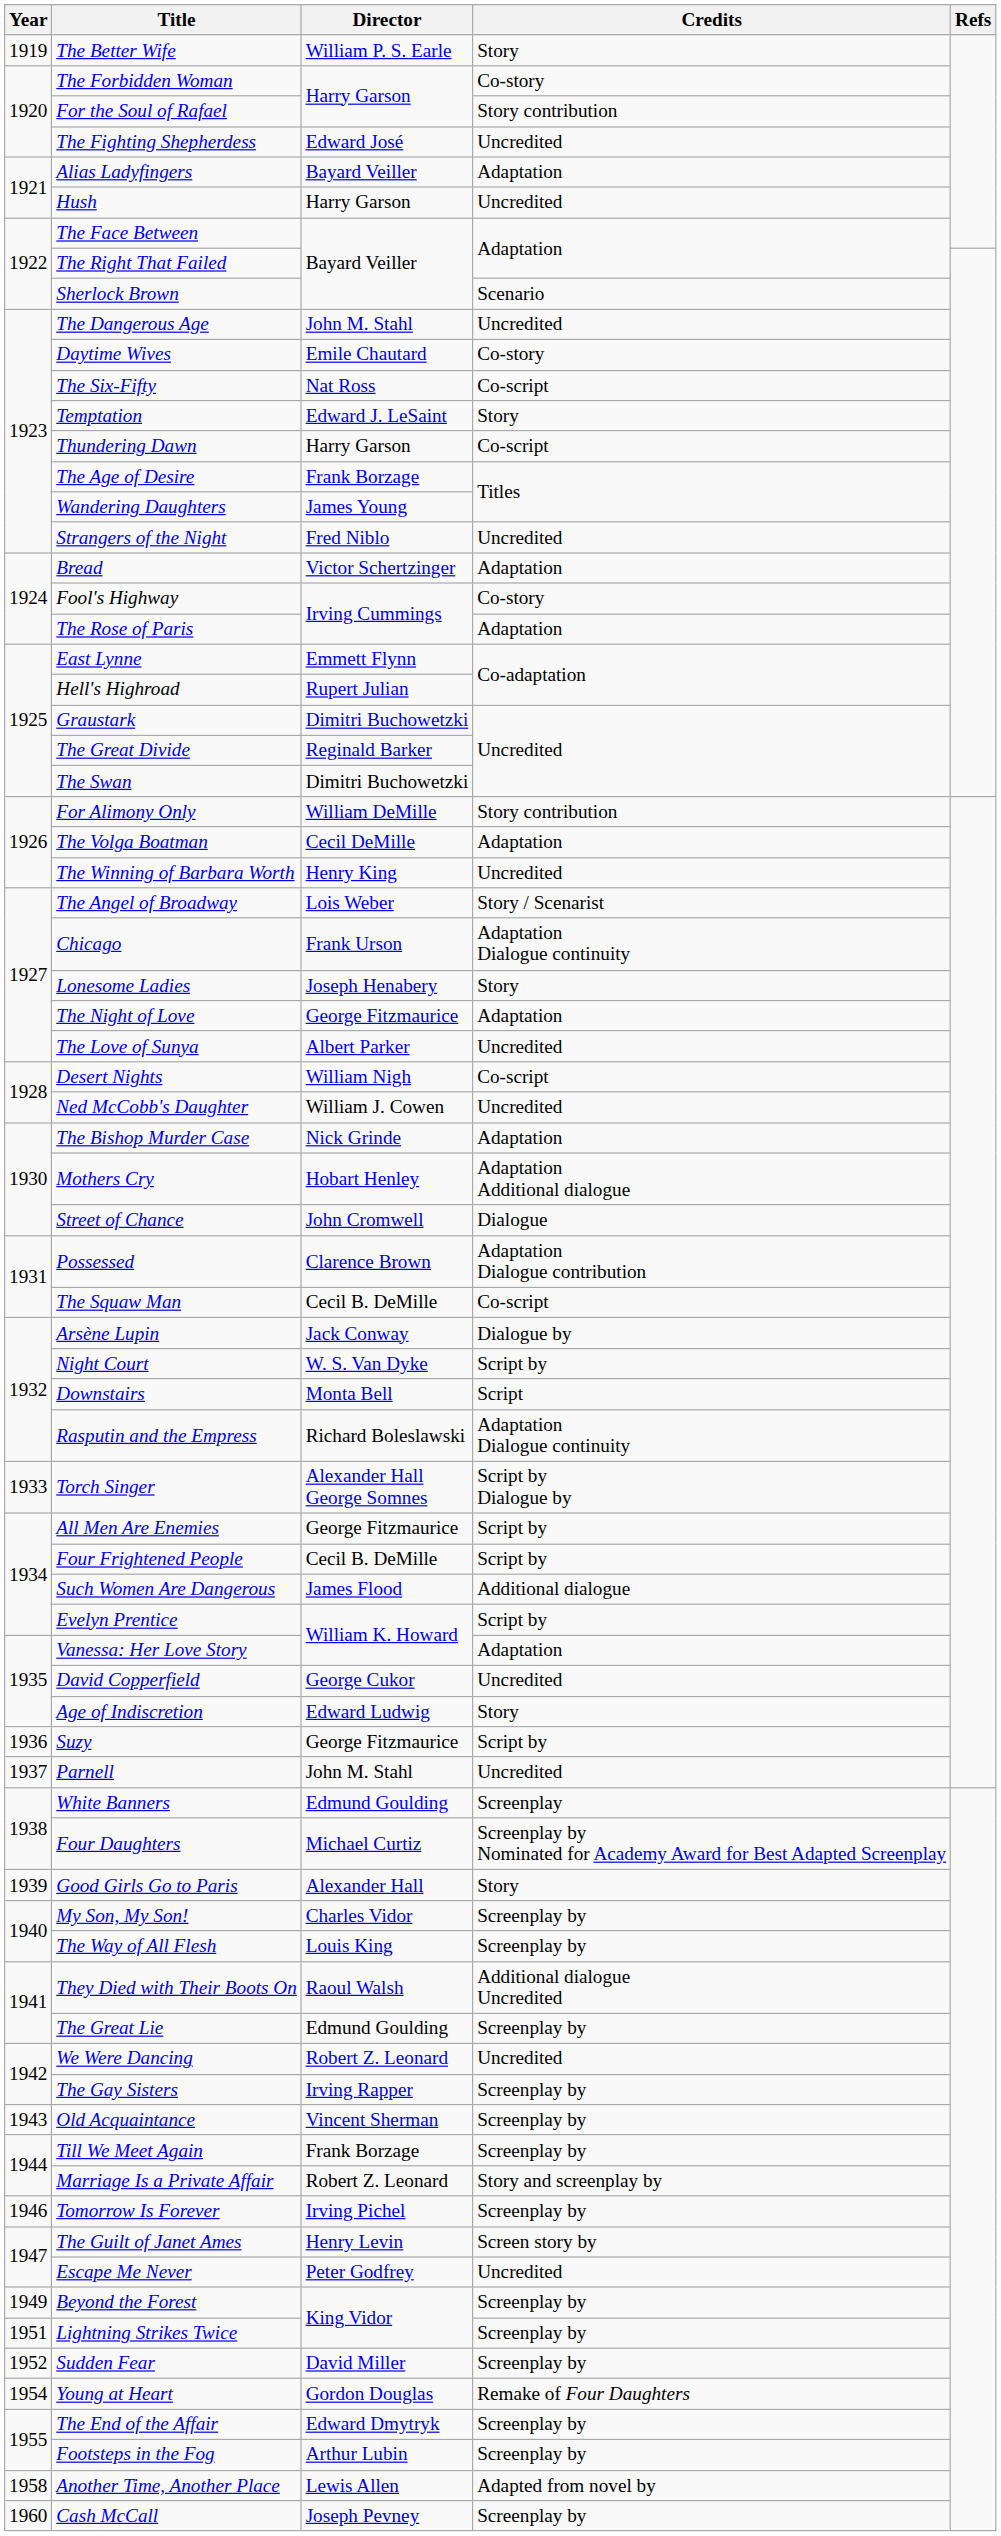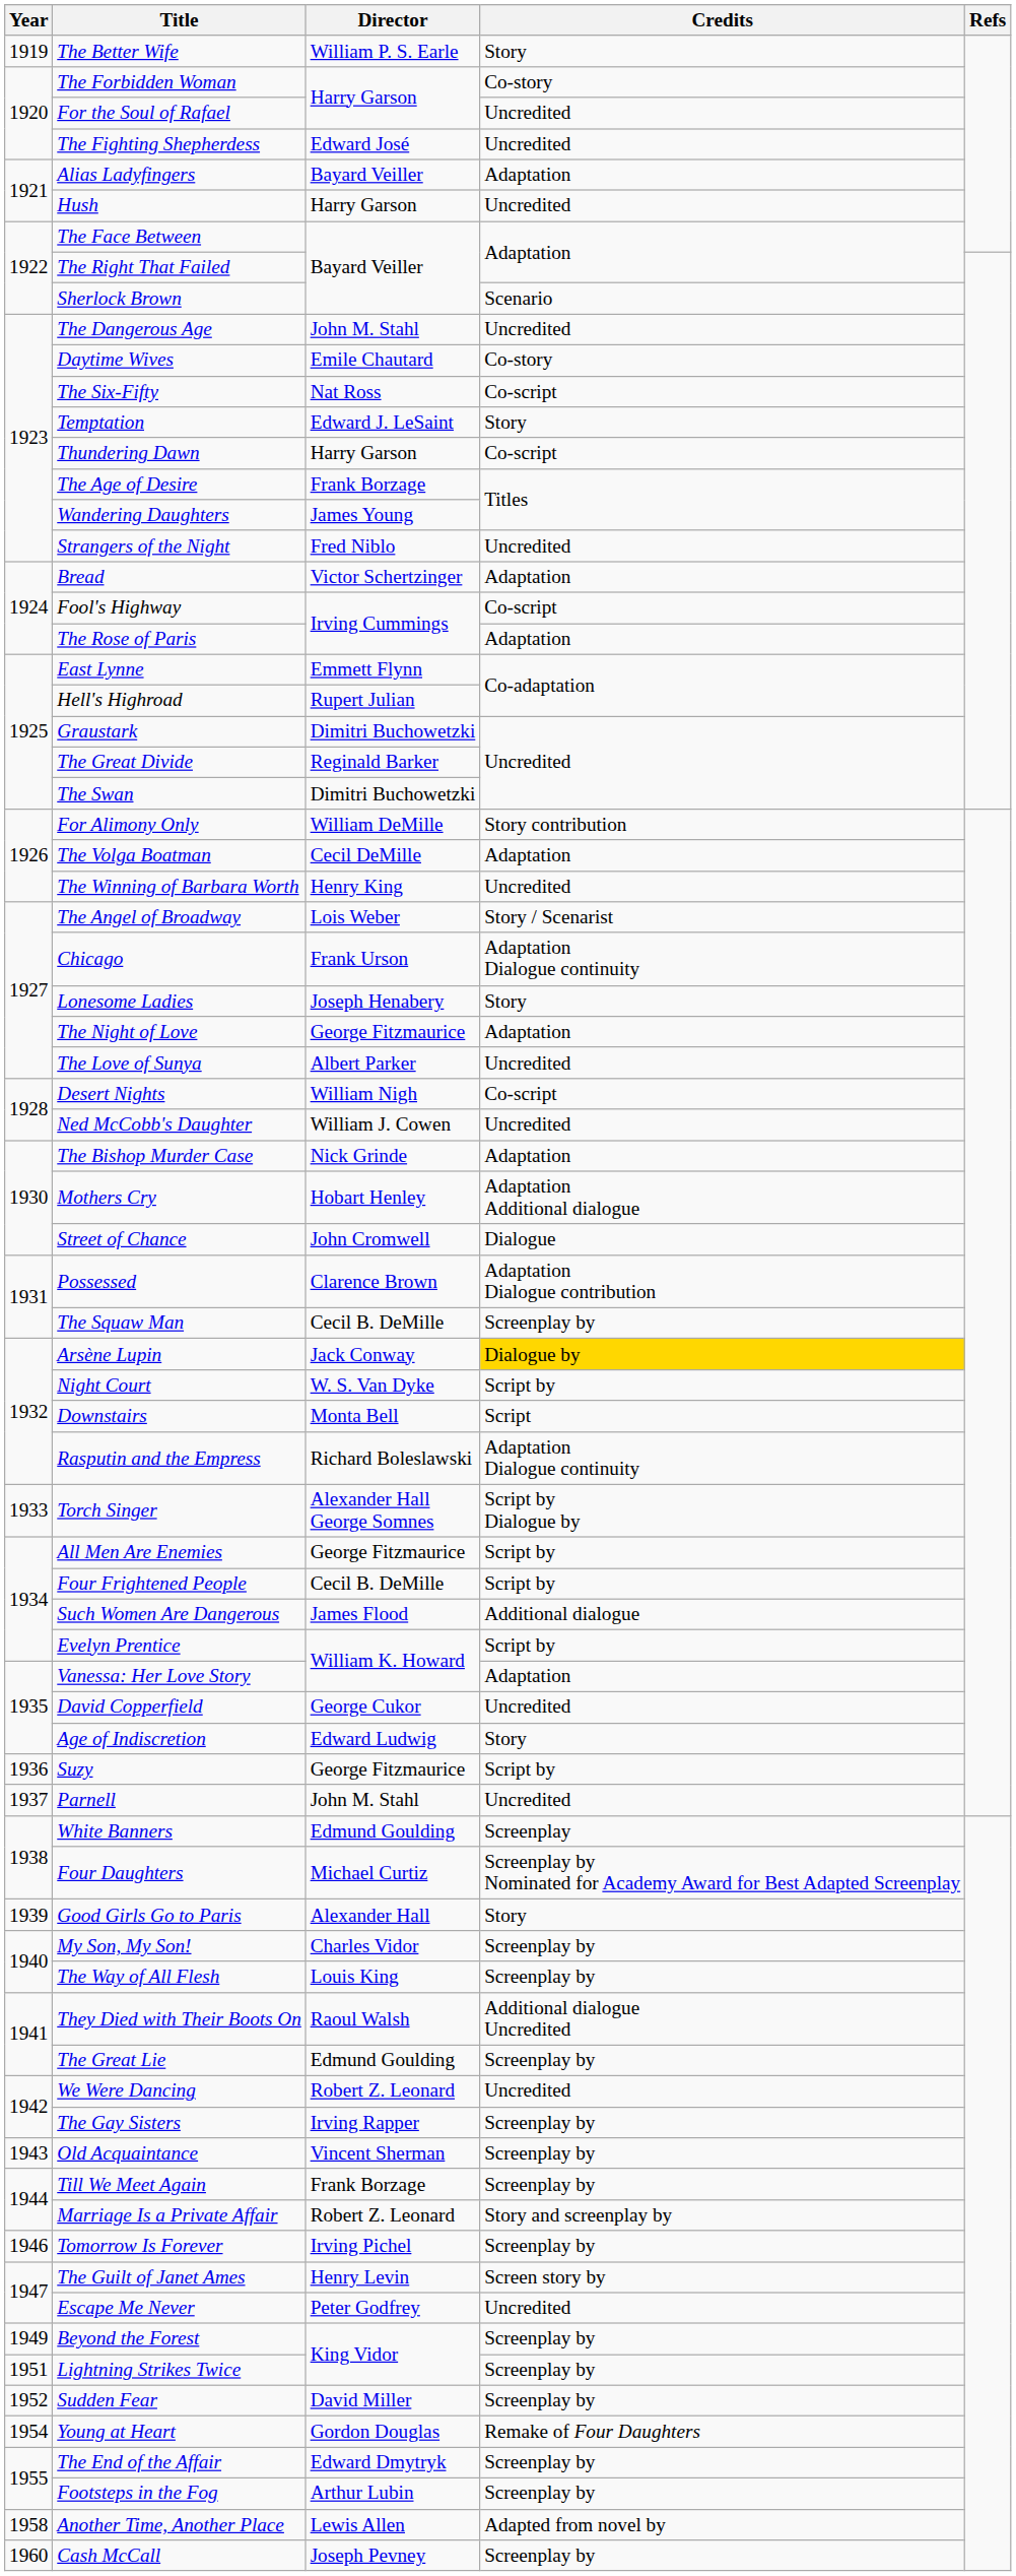 <table class="wikitable">
 <tr style="background:#ccc; text-align:center;">
 <th>Year</th>
 <th>Title</th>
 <th>Director</th>
 <th>Credits</th>
 <th>Refs</th>
 </tr>
 <tr>
 <td>1919</td>
 <td><em><a href='#'>The Better Wife</a></em></td>
 <td><a href='#'>William P. S. Earle</a></td>
 <td>Story</td>
 <td rowspan="7"></td>
 </tr>
 <tr>
 <td rowspan="3">1920</td>
 <td><em><a href='#'>The Forbidden Woman</a></em></td>
 <td rowspan="2"><a href='#'>Harry Garson</a></td>
 <td>Co-story</td>
 </tr>
 <tr>
 <td><em><a href='#'>For the Soul of Rafael</a></em></td>
-<td>Story contribution</td>
+<td>Uncredited</td>
 </tr>
 <tr>
 <td><em><a href='#'>The Fighting Shepherdess</a></em></td>
 <td><a href='#'>Edward José</a></td>
 <td>Uncredited</td>
 </tr>
 <tr>
 <td rowspan="2">1921</td>
 <td><em><a href='#'>Alias Ladyfingers</a></em></td>
 <td><a href='#'>Bayard Veiller</a></td>
 <td>Adaptation</td>
 </tr>
 <tr>
 <td><em><a href='#'>Hush</a></em></td>
 <td>Harry Garson</td>
 <td>Uncredited</td>
 </tr>
 <tr>
 <td rowspan="3">1922</td>
 <td><em><a href='#'>The Face Between</a></em></td>
 <td rowspan="3">Bayard Veiller</td>
 <td rowspan="2">Adaptation</td>
 </tr>
 <tr>
 <td><em><a href='#'>The Right That Failed</a></em></td>
 <td rowspan="18"></td>
 </tr>
 <tr>
 <td><em><a href='#'>Sherlock Brown</a></em></td>
 <td>Scenario</td>
 </tr>
 <tr>
 <td rowspan="8">1923</td>
 <td><em><a href='#'>The Dangerous Age</a></em></td>
 <td><a href='#'>John M. Stahl</a></td>
 <td>Uncredited</td>
 </tr>
 <tr>
 <td><em><a href='#'>Daytime Wives</a></em></td>
 <td><a href='#'>Emile Chautard</a></td>
 <td>Co-story</td>
 </tr>
 <tr>
 <td><em><a href='#'>The Six-Fifty</a></em></td>
 <td><a href='#'>Nat Ross</a></td>
 <td>Co-script</td>
 </tr>
 <tr>
 <td><em><a href='#'>Temptation</a></em></td>
 <td><a href='#'>Edward J. LeSaint</a></td>
 <td>Story</td>
 </tr>
 <tr>
 <td><em><a href='#'>Thundering Dawn</a></em></td>
 <td>Harry Garson</td>
 <td>Co-script</td>
 </tr>
 <tr>
 <td><em><a href='#'>The Age of Desire</a></em></td>
 <td><a href='#'>Frank Borzage</a></td>
 <td rowspan="2">Titles</td>
 </tr>
 <tr>
 <td><em><a href='#'>Wandering Daughters</a></em></td>
 <td><a href='#'>James Young</a></td>
 </tr>
 <tr>
 <td><em><a href='#'>Strangers of the Night</a></em></td>
 <td><a href='#'>Fred Niblo</a></td>
 <td>Uncredited</td>
 </tr>
 <tr>
 <td rowspan="3">1924</td>
 <td><em><a href='#'>Bread</a></em></td>
 <td><a href='#'>Victor Schertzinger</a></td>
 <td>Adaptation</td>
 </tr>
 <tr>
 <td><em>Fool's Highway</em></td>
 <td rowspan="2"><a href='#'>Irving Cummings</a></td>
-<td>Co-story</td>
+<td>Co-script</td>
 </tr>
 <tr>
 <td><em><a href='#'>The Rose of Paris</a></em></td>
 <td>Adaptation</td>
 </tr>
 <tr>
 <td rowspan="5">1925</td>
 <td><em><a href='#'>East Lynne</a></em></td>
 <td><a href='#'>Emmett Flynn</a></td>
 <td rowspan="2">Co-adaptation</td>
 </tr>
 <tr>
 <td><em>Hell's Highroad</em></td>
 <td><a href='#'>Rupert Julian</a></td>
 </tr>
 <tr>
 <td><em><a href='#'>Graustark</a></em></td>
 <td><a href='#'>Dimitri Buchowetzki</a></td>
 <td rowspan="3">Uncredited</td>
 </tr>
 <tr>
 <td><em><a href='#'>The Great Divide</a></em></td>
 <td><a href='#'>Reginald Barker</a></td>
 </tr>
 <tr>
 <td><em><a href='#'>The Swan</a></em></td>
 <td>Dimitri Buchowetzki</td>
 </tr>
 <tr>
 <td rowspan="3">1926</td>
 <td><em><a href='#'>For Alimony Only</a></em></td>
 <td><a href='#'>William DeMille</a></td>
 <td>Story contribution</td>
 <td rowspan="29"></td>
 </tr>
 <tr>
 <td><em><a href='#'>The Volga Boatman</a></em></td>
 <td><a href='#'>Cecil DeMille</a></td>
 <td>Adaptation</td>
 </tr>
 <tr>
 <td><em><a href='#'>The Winning of Barbara Worth</a></em></td>
 <td><a href='#'>Henry King</a></td>
 <td>Uncredited</td>
 </tr>
 <tr>
 <td rowspan="5">1927</td>
 <td><em><a href='#'>The Angel of Broadway</a></em></td>
 <td><a href='#'>Lois Weber</a></td>
 <td>Story / Scenarist</td>
 </tr>
 <tr>
 <td><em><a href='#'>Chicago</a></em></td>
 <td><a href='#'>Frank Urson</a></td>
 <td>Adaptation<br>Dialogue continuity</td>
 </tr>
 <tr>
 <td><em><a href='#'>Lonesome Ladies</a></em></td>
 <td><a href='#'>Joseph Henabery</a></td>
 <td>Story</td>
 </tr>
 <tr>
 <td><em><a href='#'>The Night of Love</a></em></td>
 <td><a href='#'>George Fitzmaurice</a></td>
 <td>Adaptation</td>
 </tr>
 <tr>
 <td><em><a href='#'>The Love of Sunya</a></em></td>
 <td><a href='#'>Albert Parker</a></td>
 <td>Uncredited</td>
 </tr>
 <tr>
 <td rowspan="2">1928</td>
 <td><em><a href='#'>Desert Nights</a></em></td>
 <td><a href='#'>William Nigh</a></td>
 <td>Co-script</td>
 </tr>
 <tr>
 <td><em><a href='#'>Ned McCobb's Daughter</a></em></td>
 <td>William J. Cowen</td>
 <td>Uncredited</td>
 </tr>
 <tr>
 <td rowspan="3">1930</td>
 <td><em><a href='#'>The Bishop Murder Case</a></em></td>
 <td><a href='#'>Nick Grinde</a></td>
 <td>Adaptation</td>
 </tr>
 <tr>
 <td><em><a href='#'>Mothers Cry</a></em></td>
 <td><a href='#'>Hobart Henley</a></td>
 <td>Adaptation<br>Additional dialogue</td>
 </tr>
 <tr>
 <td><em><a href='#'>Street of Chance</a></em></td>
 <td><a href='#'>John Cromwell</a></td>
 <td>Dialogue</td>
 </tr>
 <tr>
 <td rowspan="2">1931</td>
 <td><em><a href='#'>Possessed</a></em></td>
 <td><a href='#'>Clarence Brown</a></td>
 <td>Adaptation<br>Dialogue contribution</td>
 </tr>
 <tr>
 <td><em><a href='#'>The Squaw Man</a></em></td>
 <td>Cecil B. DeMille</td>
-<td>Co-script</td>
+<td>Screenplay by</td>
 </tr>
 <tr>
 <td rowspan="4">1932</td>
 <td><em><a href='#'>Arsène Lupin</a></em></td>
 <td><a href='#'>Jack Conway</a></td>
-<td>Dialogue by</td>
+<td style="background: gold;">Dialogue by</td>
 </tr>
 <tr>
 <td><em><a href='#'>Night Court</a></em></td>
 <td><a href='#'>W. S. Van Dyke</a></td>
 <td>Script by</td>
 </tr>
 <tr>
 <td><em><a href='#'>Downstairs</a></em></td>
 <td><a href='#'>Monta Bell</a></td>
 <td>Script</td>
 </tr>
 <tr>
 <td><em><a href='#'>Rasputin and the Empress</a></em></td>
 <td>Richard Boleslawski</td>
 <td>Adaptation<br>Dialogue continuity</td>
 </tr>
 <tr>
 <td>1933</td>
 <td><em><a href='#'>Torch Singer</a></em></td>
 <td><a href='#'>Alexander Hall</a><br><a href='#'>George Somnes</a></td>
 <td>Script by<br>Dialogue by</td>
 </tr>
 <tr>
 <td rowspan="4">1934</td>
 <td><em><a href='#'>All Men Are Enemies</a></em></td>
 <td>George Fitzmaurice</td>
 <td>Script by</td>
 </tr>
 <tr>
 <td><em><a href='#'>Four Frightened People</a></em></td>
 <td>Cecil B. DeMille</td>
 <td>Script by</td>
 </tr>
 <tr>
 <td><em><a href='#'>Such Women Are Dangerous</a></em></td>
 <td><a href='#'>James Flood</a></td>
 <td>Additional dialogue</td>
 </tr>
 <tr>
 <td><em><a href='#'>Evelyn Prentice</a></em></td>
 <td rowspan="2"><a href='#'>William K. Howard</a></td>
 <td>Script by</td>
 </tr>
 <tr>
 <td rowspan="3">1935</td>
 <td><em><a href='#'>Vanessa: Her Love Story</a></em></td>
 <td>Adaptation</td>
 </tr>
 <tr>
 <td><em><a href='#'>David Copperfield</a></em></td>
 <td><a href='#'>George Cukor</a></td>
 <td>Uncredited</td>
 </tr>
 <tr>
 <td><em><a href='#'>Age of Indiscretion</a></em></td>
 <td><a href='#'>Edward Ludwig</a></td>
 <td>Story</td>
 </tr>
 <tr>
 <td>1936</td>
 <td><em><a href='#'>Suzy</a></em></td>
 <td>George Fitzmaurice</td>
 <td>Script by</td>
 </tr>
 <tr>
 <td>1937</td>
 <td><em><a href='#'>Parnell</a></em></td>
 <td>John M. Stahl</td>
 <td>Uncredited</td>
 </tr>
 <tr>
 <td rowspan="2">1938</td>
 <td><em><a href='#'>White Banners</a></em></td>
 <td><a href='#'>Edmund Goulding</a></td>
 <td>Screenplay</td>
 <td rowspan="23"></td>
 </tr>
 <tr>
 <td><em><a href='#'>Four Daughters</a></em></td>
 <td><a href='#'>Michael Curtiz</a></td>
 <td>Screenplay by<br>Nominated for <a href='#'>Academy Award for Best Adapted Screenplay</a></td>
 </tr>
 <tr>
 <td>1939</td>
 <td><em><a href='#'>Good Girls Go to Paris</a></em></td>
 <td><a href='#'>Alexander Hall</a></td>
 <td>Story</td>
 </tr>
 <tr>
 <td rowspan="2">1940</td>
 <td><em><a href='#'>My Son, My Son!</a></em></td>
 <td><a href='#'>Charles Vidor</a></td>
 <td>Screenplay by</td>
 </tr>
 <tr>
 <td><em><a href='#'>The Way of All Flesh</a></em></td>
 <td><a href='#'>Louis King</a></td>
 <td>Screenplay by</td>
 </tr>
 <tr>
 <td rowspan="2">1941</td>
 <td><em><a href='#'>They Died with Their Boots On</a></em></td>
 <td><a href='#'>Raoul Walsh</a></td>
 <td>Additional dialogue<br>Uncredited</td>
 </tr>
 <tr>
 <td><em><a href='#'>The Great Lie</a></em></td>
 <td>Edmund Goulding</td>
 <td>Screenplay by</td>
 </tr>
 <tr>
 <td rowspan="2">1942</td>
 <td><em><a href='#'>We Were Dancing</a></em></td>
 <td><a href='#'>Robert Z. Leonard</a></td>
 <td>Uncredited</td>
 </tr>
 <tr>
 <td><em><a href='#'>The Gay Sisters</a></em></td>
 <td><a href='#'>Irving Rapper</a></td>
 <td>Screenplay by</td>
 </tr>
 <tr>
 <td>1943</td>
 <td><em><a href='#'>Old Acquaintance</a></em></td>
 <td><a href='#'>Vincent Sherman</a></td>
 <td>Screenplay by</td>
 </tr>
 <tr>
 <td rowspan="2">1944</td>
 <td><em><a href='#'>Till We Meet Again</a></em></td>
 <td>Frank Borzage</td>
 <td>Screenplay by</td>
 </tr>
 <tr>
 <td><em><a href='#'>Marriage Is a Private Affair</a></em></td>
 <td>Robert Z. Leonard</td>
 <td>Story and screenplay by</td>
 </tr>
 <tr>
 <td>1946</td>
 <td><em><a href='#'>Tomorrow Is Forever</a></em></td>
 <td><a href='#'>Irving Pichel</a></td>
 <td>Screenplay by</td>
 </tr>
 <tr>
 <td rowspan="2">1947</td>
 <td><em><a href='#'>The Guilt of Janet Ames</a></em></td>
 <td><a href='#'>Henry Levin</a></td>
 <td>Screen story by</td>
 </tr>
 <tr>
 <td><em><a href='#'>Escape Me Never</a></em></td>
 <td><a href='#'>Peter Godfrey</a></td>
 <td>Uncredited</td>
 </tr>
 <tr>
 <td>1949</td>
 <td><em><a href='#'>Beyond the Forest</a></em></td>
 <td rowspan="2"><a href='#'>King Vidor</a></td>
 <td>Screenplay by</td>
 </tr>
 <tr>
 <td>1951</td>
 <td><em><a href='#'>Lightning Strikes Twice</a></em></td>
 <td>Screenplay by</td>
 </tr>
 <tr>
 <td>1952</td>
 <td><em><a href='#'>Sudden Fear</a></em></td>
 <td><a href='#'>David Miller</a></td>
 <td>Screenplay by</td>
 </tr>
 <tr>
 <td>1954</td>
 <td><em><a href='#'>Young at Heart</a></em></td>
 <td><a href='#'>Gordon Douglas</a></td>
 <td>Remake of <em>Four Daughters</em></td>
 </tr>
 <tr>
 <td rowspan="2">1955</td>
 <td><em><a href='#'>The End of the Affair</a></em></td>
 <td><a href='#'>Edward Dmytryk</a></td>
 <td>Screenplay by</td>
 </tr>
 <tr>
 <td><em><a href='#'>Footsteps in the Fog</a></em></td>
 <td><a href='#'>Arthur Lubin</a></td>
 <td>Screenplay by</td>
 </tr>
 <tr>
 <td>1958</td>
 <td><em><a href='#'>Another Time, Another Place</a></em></td>
 <td><a href='#'>Lewis Allen</a></td>
 <td>Adapted from novel by</td>
 </tr>
 <tr>
 <td>1960</td>
 <td><em><a href='#'>Cash McCall</a></em></td>
 <td><a href='#'>Joseph Pevney</a></td>
 <td>Screenplay by</td>
 </tr>
 </table>
